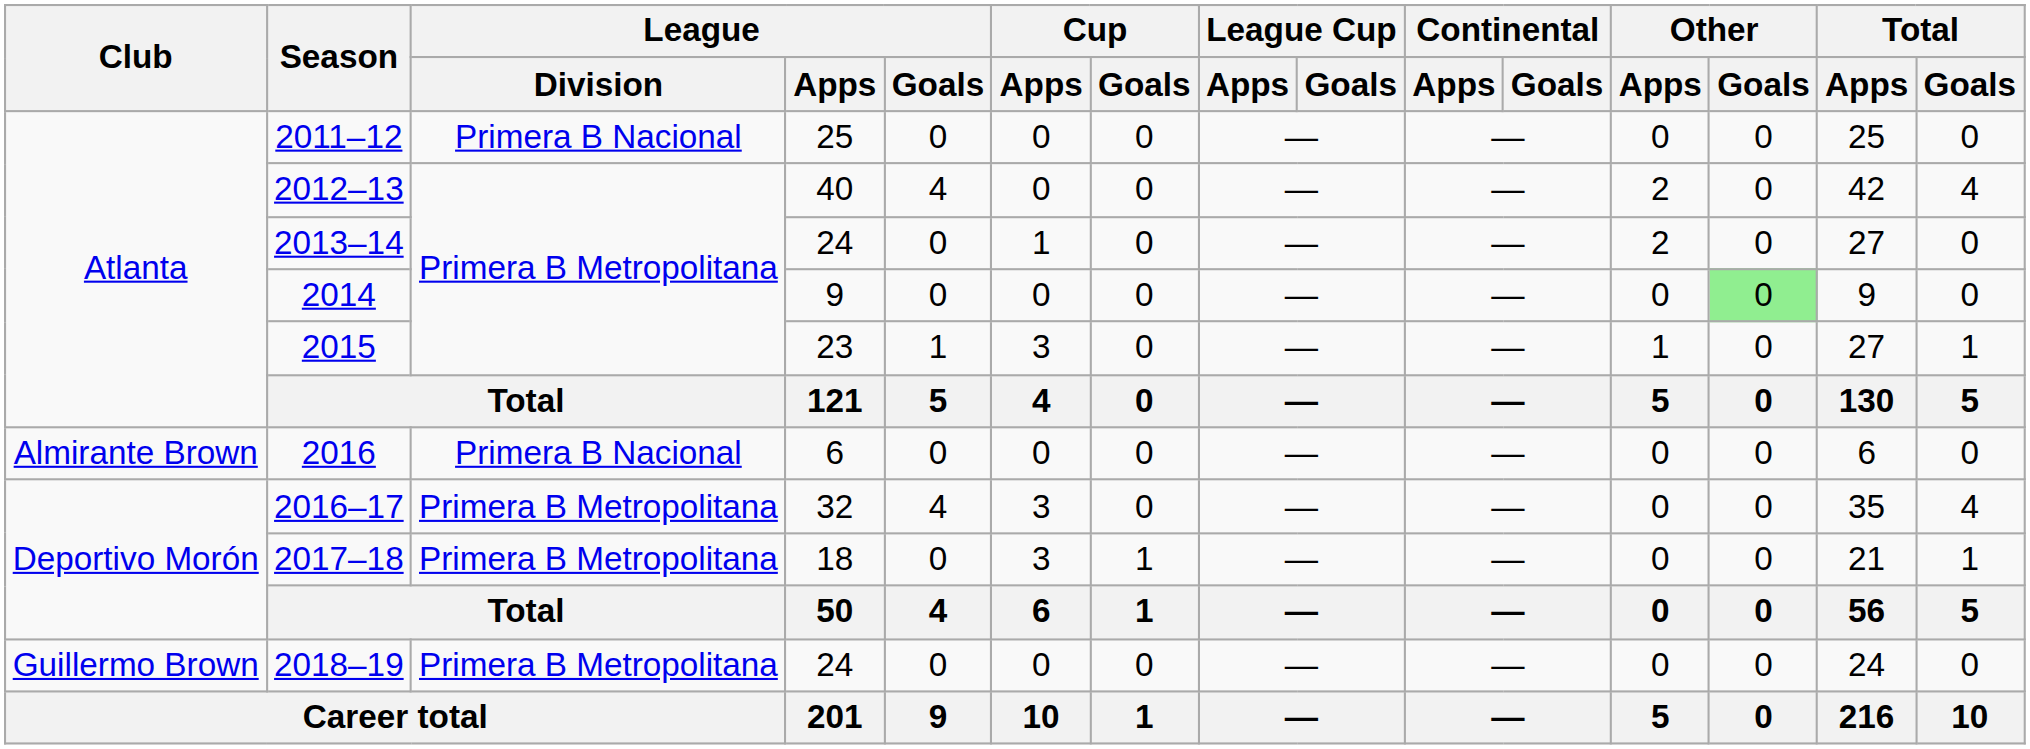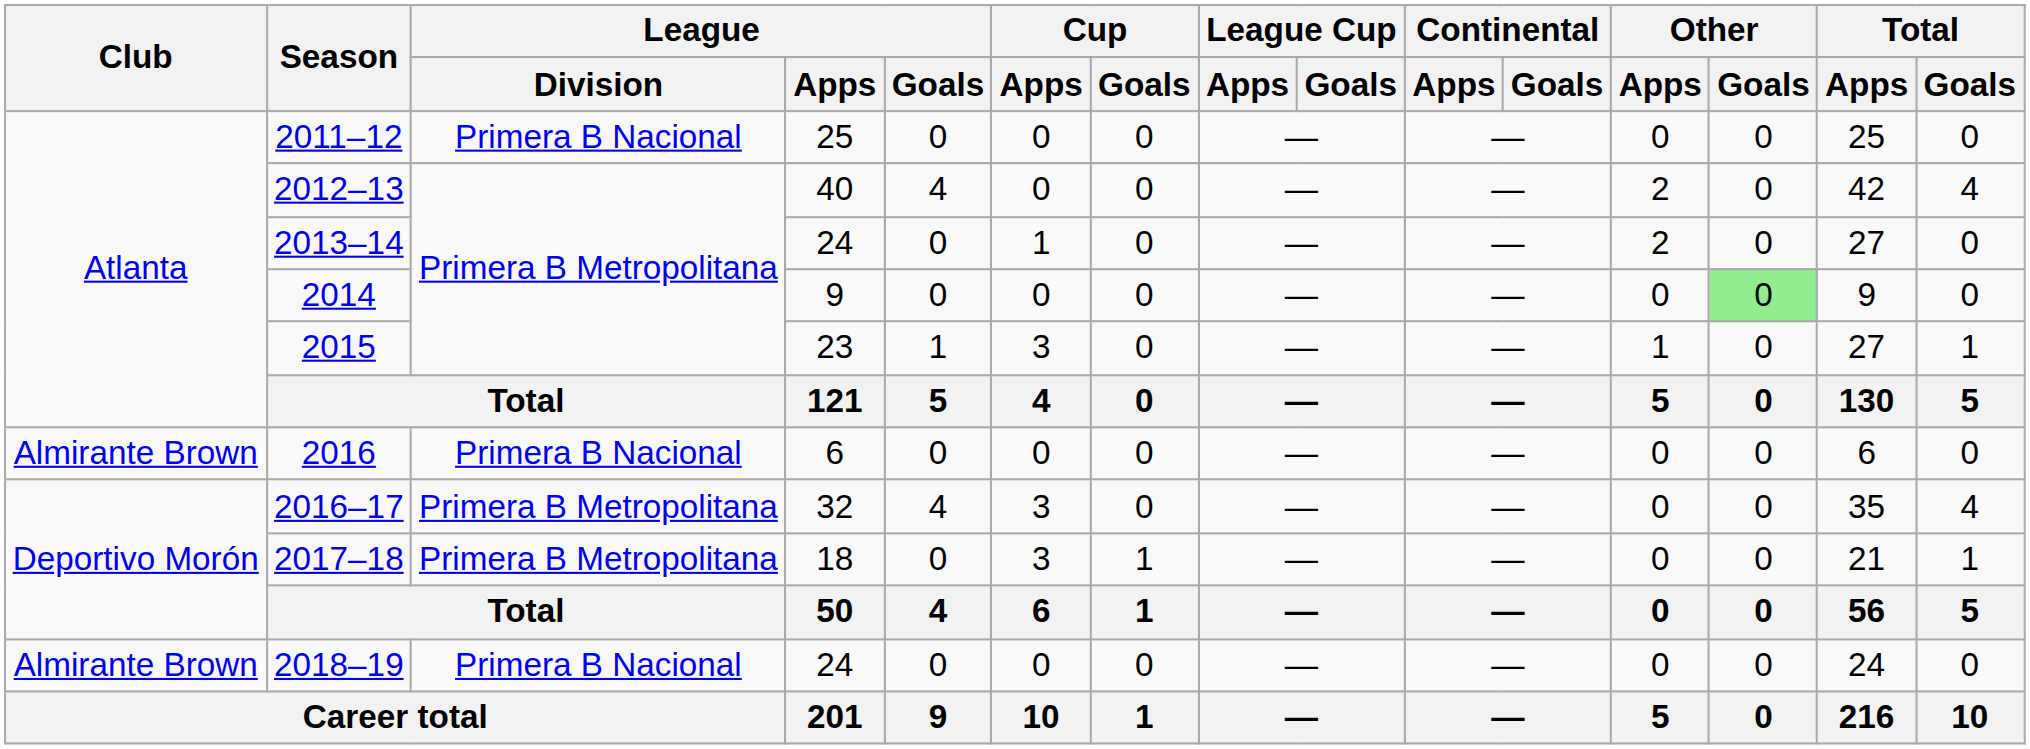 <table class="wikitable" style="text-align:center">
 <tr>
 <th rowspan="2">Club</th>
 <th rowspan="2">Season</th>
 <th colspan="3">League</th>
 <th colspan="2">Cup</th>
 <th colspan="2">League Cup</th>
 <th colspan="2">Continental</th>
 <th colspan="2">Other</th>
 <th colspan="2">Total</th>
 </tr>
 <tr>
 <th>Division</th>
 <th>Apps</th>
 <th>Goals</th>
 <th>Apps</th>
 <th>Goals</th>
 <th>Apps</th>
 <th>Goals</th>
 <th>Apps</th>
 <th>Goals</th>
 <th>Apps</th>
 <th>Goals</th>
 <th>Apps</th>
 <th>Goals</th>
 </tr>
 <tr>
 <td rowspan="6"><a href='#'>Atlanta</a></td>
 <td><a href='#'>2011–12</a></td>
 <td rowspan="1"><a href='#'>Primera B Nacional</a></td>
 <td>25</td>
 <td>0</td>
 <td>0</td>
 <td>0</td>
 <td colspan="2">—</td>
 <td colspan="2">—</td>
 <td>0</td>
 <td>0</td>
 <td>25</td>
 <td>0</td>
 </tr>
 <tr>
 <td><a href='#'>2012–13</a></td>
 <td rowspan="4"><a href='#'>Primera B Metropolitana</a></td>
 <td>40</td>
 <td>4</td>
 <td>0</td>
 <td>0</td>
 <td colspan="2">—</td>
 <td colspan="2">—</td>
 <td>2</td>
 <td>0</td>
 <td>42</td>
 <td>4</td>
 </tr>
 <tr>
 <td><a href='#'>2013–14</a></td>
 <td>24</td>
 <td>0</td>
 <td>1</td>
 <td>0</td>
 <td colspan="2">—</td>
 <td colspan="2">—</td>
 <td>2</td>
 <td>0</td>
 <td>27</td>
 <td>0</td>
 </tr>
 <tr>
 <td><a href='#'>2014</a></td>
 <td>9</td>
 <td>0</td>
 <td>0</td>
 <td>0</td>
 <td colspan="2">—</td>
 <td colspan="2">—</td>
 <td>0</td>
 <td style="background: lightgreen;">0</td>
 <td>9</td>
 <td>0</td>
 </tr>
 <tr>
 <td><a href='#'>2015</a></td>
 <td>23</td>
 <td>1</td>
 <td>3</td>
 <td>0</td>
 <td colspan="2">—</td>
 <td colspan="2">—</td>
 <td>1</td>
 <td>0</td>
 <td>27</td>
 <td>1</td>
 </tr>
 <tr>
 <th colspan="2">Total</th>
 <th>121</th>
 <th>5</th>
 <th>4</th>
 <th>0</th>
 <th colspan="2">—</th>
 <th colspan="2">—</th>
 <th>5</th>
 <th>0</th>
 <th>130</th>
 <th>5</th>
 </tr>
 <tr>
 <td rowspan="1"><a href='#'>Almirante Brown</a></td>
 <td><a href='#'>2016</a></td>
 <td rowspan="1"><a href='#'>Primera B Nacional</a></td>
 <td>6</td>
 <td>0</td>
 <td>0</td>
 <td>0</td>
 <td colspan="2">—</td>
 <td colspan="2">—</td>
 <td>0</td>
 <td>0</td>
 <td>6</td>
 <td>0</td>
 </tr>
 <tr>
 <td rowspan="3"><a href='#'>Deportivo Morón</a></td>
 <td><a href='#'>2016–17</a></td>
 <td rowspan="1"><a href='#'>Primera B Metropolitana</a></td>
 <td>32</td>
 <td>4</td>
 <td>3</td>
 <td>0</td>
 <td colspan="2">—</td>
 <td colspan="2">—</td>
 <td>0</td>
 <td>0</td>
 <td>35</td>
 <td>4</td>
 </tr>
 <tr>
 <td><a href='#'>2017–18</a></td>
 <td rowspan="1"><a href='#'>Primera B Metropolitana</a></td>
 <td>18</td>
 <td>0</td>
 <td>3</td>
 <td>1</td>
 <td colspan="2">—</td>
 <td colspan="2">—</td>
 <td>0</td>
 <td>0</td>
 <td>21</td>
 <td>1</td>
 </tr>
 <tr>
 <th colspan="2">Total</th>
 <th>50</th>
 <th>4</th>
 <th>6</th>
 <th>1</th>
 <th colspan="2">—</th>
 <th colspan="2">—</th>
 <th>0</th>
 <th>0</th>
 <th>56</th>
 <th>5</th>
 </tr>
 <tr>
-<td rowspan="1"><a href='#'>Guillermo Brown</a></td>
+<td rowspan="1"><a href='#'>Almirante Brown</a></td>
 <td><a href='#'>2018–19</a></td>
-<td rowspan="1"><a href='#'>Primera B Metropolitana</a></td>
+<td rowspan="1"><a href='#'>Primera B Nacional</a></td>
 <td>24</td>
 <td>0</td>
 <td>0</td>
 <td>0</td>
 <td colspan="2">—</td>
 <td colspan="2">—</td>
 <td>0</td>
 <td>0</td>
 <td>24</td>
 <td>0</td>
 </tr>
 <tr>
 <th colspan="3">Career total</th>
 <th>201</th>
 <th>9</th>
 <th>10</th>
 <th>1</th>
 <th colspan="2">—</th>
 <th colspan="2">—</th>
 <th>5</th>
 <th>0</th>
 <th>216</th>
 <th>10</th>
 </tr>
 </table>
